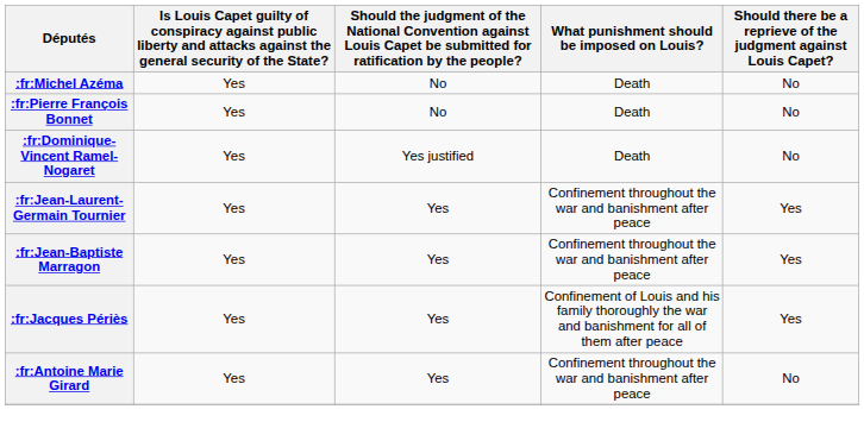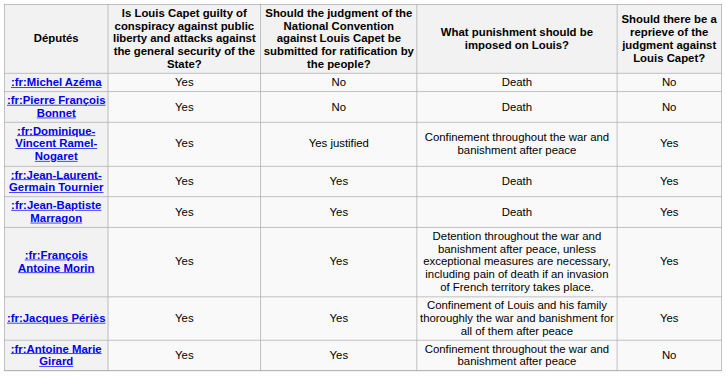 <table class="wikitable sortable" style="text-align:center; width:80%;">
 <tr>
 <th scope=col>Députés</th>
 <th scope=col>Is Louis Capet guilty of conspiracy against public liberty and attacks against the general security of the State?</th>
 <th scope=col>Should the judgment of the National Convention against Louis Capet be submitted for ratification by the people?</th>
 <th scope=col>What punishment should be imposed on Louis?</th>
 <th scope=col>Should there be a reprieve of the judgment against Louis Capet?</th>
 </tr>
 <tr>
 <th scope=row><a href='#'>:fr:Michel Azéma</a></th>
 <td>Yes</td>
 <td>No</td>
 <td>Death</td>
 <td>No</td>
 </tr>
 <tr>
 <th scope=row><a href='#'>:fr:Pierre François Bonnet</a></th>
 <td>Yes</td>
 <td>No</td>
 <td>Death</td>
 <td>No</td>
 </tr>
 <tr>
 <th scope=row><a href='#'>:fr:Dominique-Vincent Ramel-Nogaret</a></th>
 <td>Yes</td>
 <td>Yes justified</td>
-<td>Death</td>
-<td>No</td>
+<td>Confinement throughout the war and banishment after peace</td>
+<td>Yes</td>
 </tr>
 <tr>
 <th scope=row><a href='#'>:fr:Jean-Laurent-Germain Tournier</a></th>
 <td>Yes</td>
 <td>Yes</td>
-<td>Confinement throughout the war and banishment after peace</td>
+<td>Death</td>
 <td>Yes</td>
 </tr>
 <tr>
 <th scope=row><a href='#'>:fr:Jean-Baptiste Marragon</a></th>
 <td>Yes</td>
 <td>Yes</td>
-<td>Confinement throughout the war and banishment after peace</td>
+<td>Death</td>
+<td>Yes</td>
+</tr>
+<tr>
+<th scope=row><a href='#'>:fr:François Antoine Morin</a></th>
+<td>Yes</td>
+<td>Yes</td>
+<td>Detention throughout the war and banishment after peace, unless exceptional measures are necessary, including pain of death if an invasion of French territory takes place.</td>
 <td>Yes</td>
 </tr>
 <tr>
 <th scope=row><a href='#'>:fr:Jacques Périès</a></th>
 <td>Yes</td>
 <td>Yes</td>
 <td>Confinement of Louis and his family thoroughly the war and banishment for all of them after peace</td>
 <td>Yes</td>
 </tr>
 <tr>
 <th scope=row><a href='#'>:fr:Antoine Marie Girard</a></th>
 <td>Yes</td>
 <td>Yes</td>
 <td>Confinement throughout the war and banishment after peace</td>
 <td>No</td>
 </tr>
 <tr>
 </tr>
 </table>
